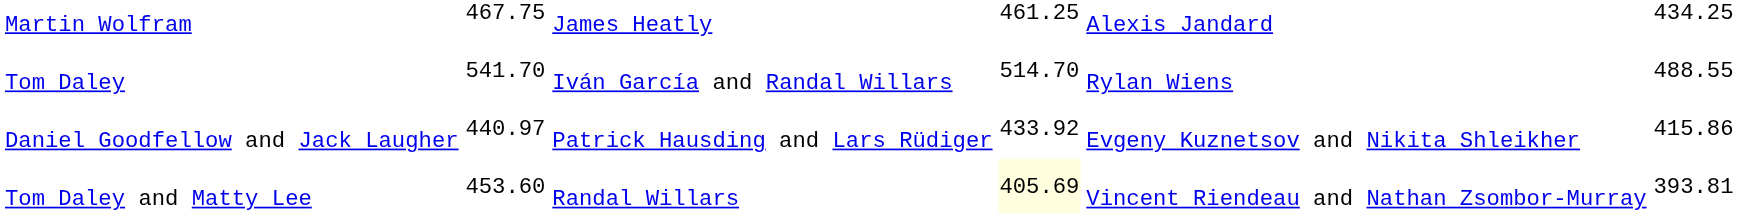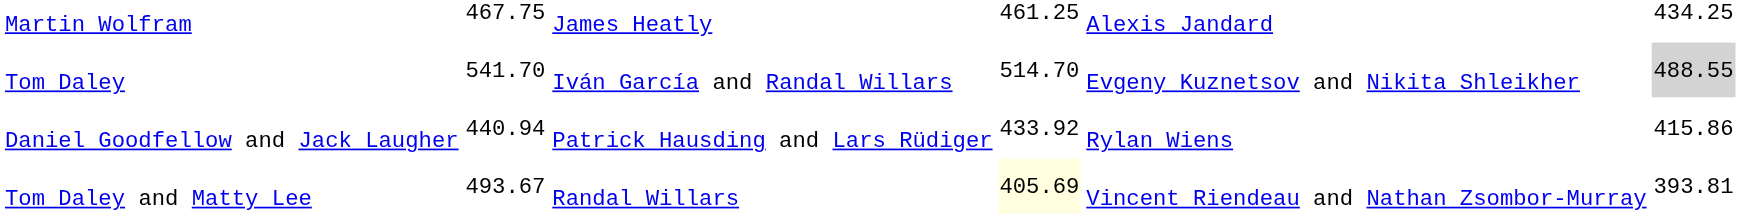 <table>
 <tr>
 <td><br></td>
 <td><br><a href='#'>Martin Wolfram</a></td>
 <td>467.75</td>
 <td><br><a href='#'>James Heatly</a></td>
 <td>461.25</td>
 <td><br><a href='#'>Alexis Jandard</a></td>
 <td>434.25</td>
 </tr>
 <tr>
 <td><br></td>
 <td><br><a href='#'>Tom Daley</a></td>
 <td>541.70</td>
 <td><br><a href='#'>Iván García</a> and <a href='#'>Randal Willars</a></td>
 <td>514.70</td>
-<td><br><a href='#'>Rylan Wiens</a></td>
-<td>488.55</td>
+<td><br><a href='#'>Evgeny Kuznetsov</a> and <a href='#'>Nikita Shleikher</a></td>
+<td style="background: lightgrey;">488.55</td>
 </tr>
 <tr>
 <td><br></td>
 <td><br><a href='#'>Daniel Goodfellow</a> and <a href='#'>Jack Laugher</a></td>
-<td>440.97</td>
+<td>440.94</td>
 <td><br><a href='#'>Patrick Hausding</a> and <a href='#'>Lars Rüdiger</a></td>
 <td>433.92</td>
-<td><br><a href='#'>Evgeny Kuznetsov</a> and <a href='#'>Nikita Shleikher</a></td>
+<td><br><a href='#'>Rylan Wiens</a></td>
 <td>415.86</td>
 </tr>
 <tr>
 <td><br></td>
 <td><br><a href='#'>Tom Daley</a> and <a href='#'>Matty Lee</a></td>
-<td>453.60</td>
+<td>493.67</td>
 <td><br><a href='#'>Randal Willars</a></td>
 <td style="background: lightyellow;">405.69</td>
 <td><br><a href='#'>Vincent Riendeau</a> and <a href='#'>Nathan Zsombor-Murray</a></td>
 <td>393.81</td>
 </tr>
 </table>
